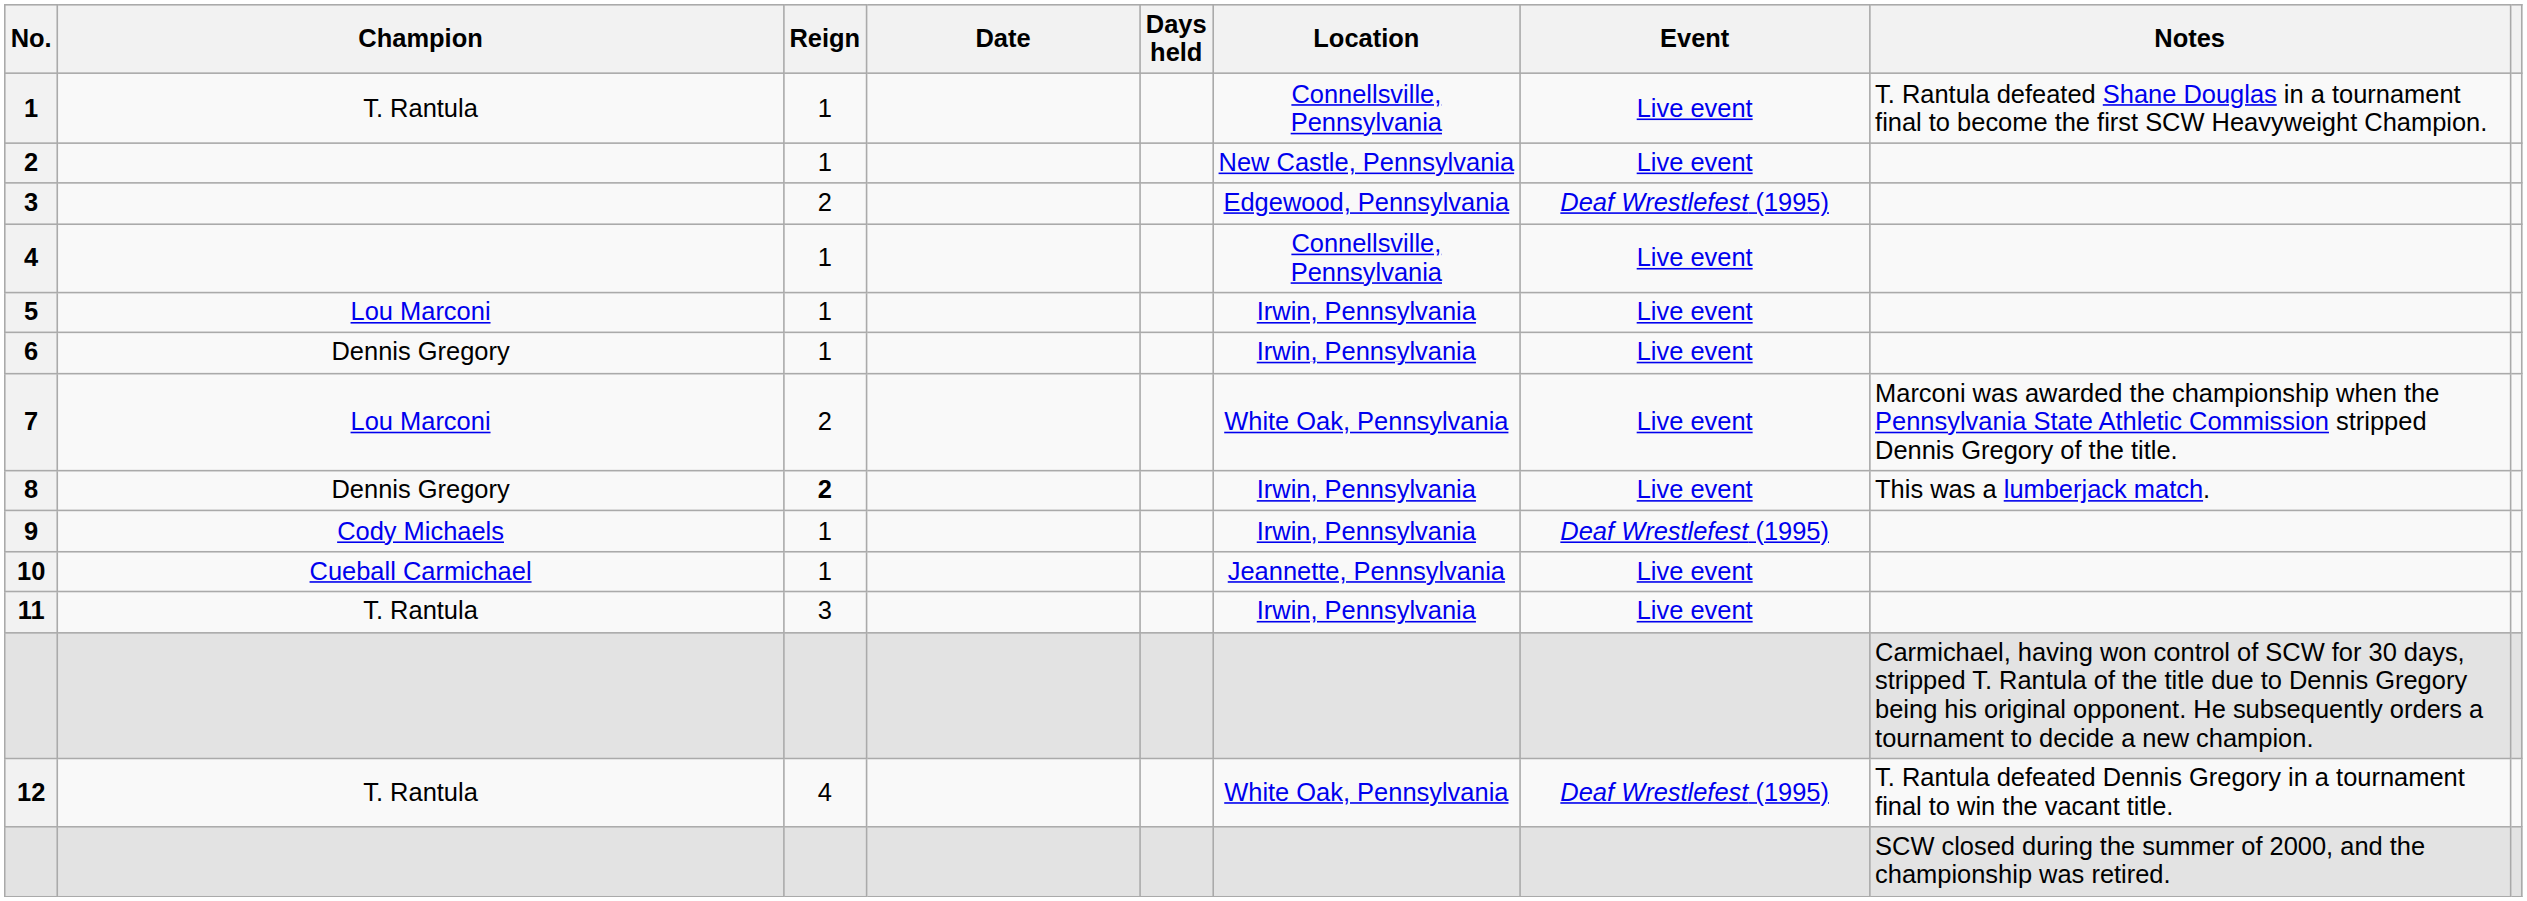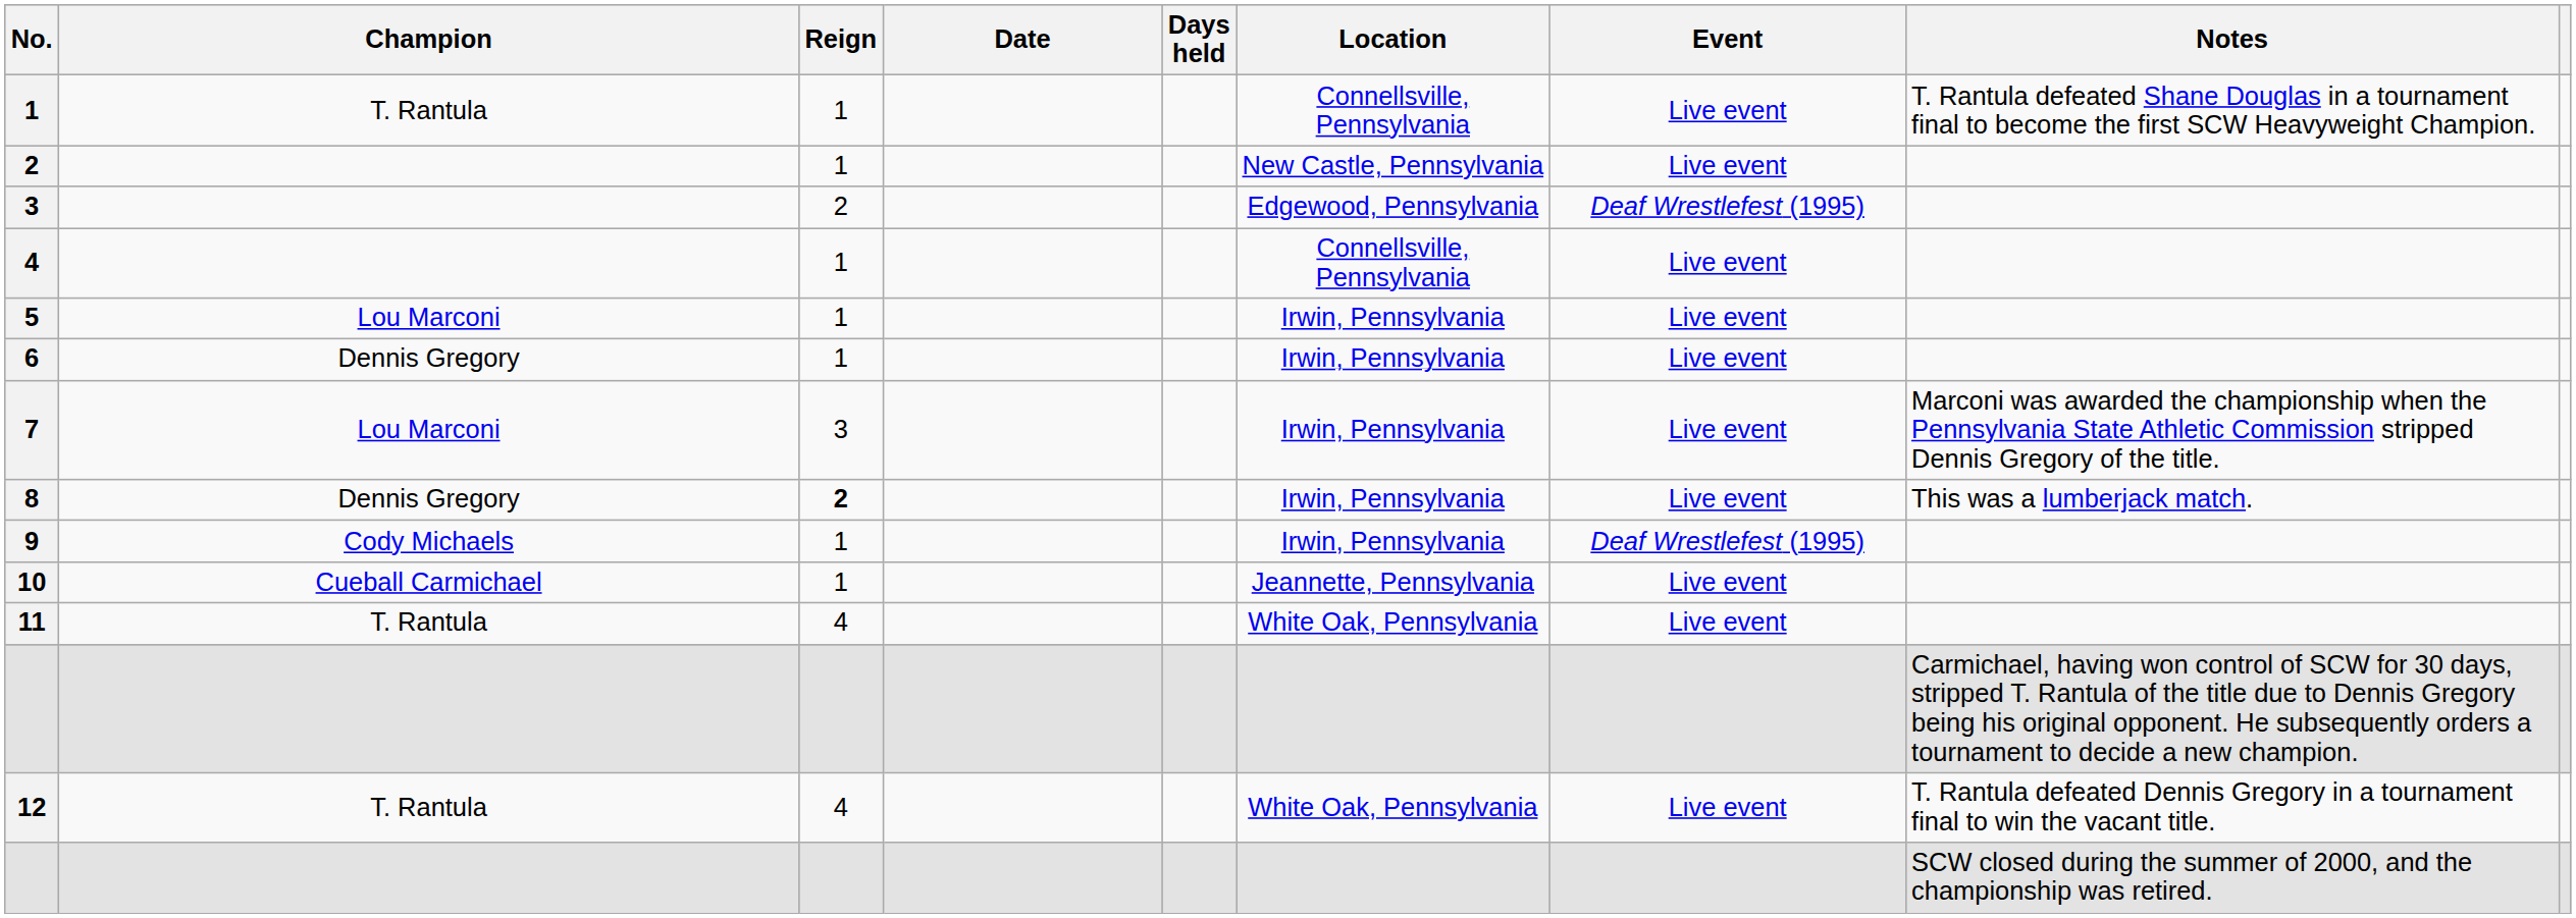 <table class="wikitable sortable" width=100% style="text-align: center">
 <tr>
 <th width=0 scope="col">No.</th>
 <th width=32% scope="col">Champion</th>
 <th width=0 scope="col">Reign</th>
 <th width=12% scope="col">Date</th>
 <th width=0 scope="col">Days held</th>
 <th width=13% scope="col">Location</th>
 <th width=15% scope="col">Event</th>
 <th width=60% class="unsortable" scope="col">Notes</th>
 <th width=0 class="unsortable" scope="col"></th>
 </tr>
 <tr>
 <th scope="row">1</th>
 <td>T. Rantula</td>
 <td>1</td>
 <td></td>
 <td></td>
 <td><a href='#'>Connellsville, Pennsylvania</a></td>
 <td><a href='#'>Live event</a></td>
 <td align="left">T. Rantula defeated <a href='#'>Shane Douglas</a> in a tournament final to become the first SCW Heavyweight Champion.</td>
 <td></td>
 </tr>
 <tr>
 <th scope="row">2</th>
 <td></td>
 <td>1</td>
 <td></td>
 <td></td>
 <td><a href='#'>New Castle, Pennsylvania</a></td>
 <td><a href='#'>Live event</a></td>
 <td align=left> </td>
 <td></td>
 </tr>
 <tr>
 <th scope="row">3</th>
 <td></td>
 <td>2</td>
 <td></td>
 <td></td>
 <td><a href='#'>Edgewood, Pennsylvania</a></td>
 <td><a href='#'><em>Deaf Wrestlefest</em> (1995)</a></td>
 <td align=left> </td>
 <td></td>
 </tr>
 <tr>
 <th scope="row">4</th>
 <td></td>
 <td>1</td>
 <td></td>
 <td></td>
 <td><a href='#'>Connellsville, Pennsylvania</a></td>
 <td><a href='#'>Live event</a></td>
 <td align=left> </td>
 <td></td>
 </tr>
 <tr>
 <th scope="row">5</th>
 <td><a href='#'>Lou Marconi</a></td>
 <td>1</td>
 <td></td>
 <td></td>
 <td><a href='#'>Irwin, Pennsylvania</a></td>
 <td><a href='#'>Live event</a></td>
 <td align=left> </td>
 <td></td>
 </tr>
 <tr>
 <th scope="row">6</th>
 <td>Dennis Gregory</td>
 <td>1</td>
 <td></td>
 <td></td>
 <td><a href='#'>Irwin, Pennsylvania</a></td>
 <td><a href='#'>Live event</a></td>
 <td align=left> </td>
 <td></td>
 </tr>
 <tr>
 <th scope="row">7</th>
 <td><a href='#'>Lou Marconi</a></td>
-<td>2</td>
+<td>3</td>
 <td></td>
 <td></td>
-<td><a href='#'>White Oak, Pennsylvania</a></td>
+<td><a href='#'>Irwin, Pennsylvania</a></td>
 <td><a href='#'>Live event</a></td>
 <td align=left>Marconi was awarded the championship when the <a href='#'>Pennsylvania State Athletic Commission</a> stripped Dennis Gregory of the title.</td>
 <td></td>
 </tr>
 <tr>
 <th scope="row">8</th>
 <td>Dennis Gregory</td>
 <td><strong>2</strong></td>
 <td></td>
 <td></td>
 <td><a href='#'>Irwin, Pennsylvania</a></td>
 <td><a href='#'>Live event</a></td>
 <td align=left>This was a <a href='#'>lumberjack match</a>.</td>
 <td></td>
 </tr>
 <tr>
 <th scope="row">9</th>
 <td><a href='#'>Cody Michaels</a></td>
 <td>1</td>
 <td></td>
 <td></td>
 <td><a href='#'>Irwin, Pennsylvania</a></td>
 <td><a href='#'><em>Deaf Wrestlefest</em> (1995)</a></td>
 <td align=left> </td>
 <td></td>
 </tr>
 <tr>
 <th scope="row">10</th>
 <td><a href='#'>Cueball Carmichael</a></td>
 <td>1</td>
 <td></td>
 <td></td>
 <td><a href='#'>Jeannette, Pennsylvania</a></td>
 <td><a href='#'>Live event</a></td>
 <td align=left> </td>
 <td></td>
 </tr>
 <tr>
 <th scope="row">11</th>
 <td>T. Rantula</td>
-<td>3</td>
+<td>4</td>
 <td></td>
 <td></td>
-<td><a href='#'>Irwin, Pennsylvania</a></td>
+<td><a href='#'>White Oak, Pennsylvania</a></td>
 <td><a href='#'>Live event</a></td>
 <td align=left> </td>
 <td></td>
 </tr>
 <tr style="background-color:#e3e3e3">
 <td></td>
 <td></td>
 <td></td>
 <td></td>
 <td></td>
 <td></td>
 <td></td>
 <td align=left>Carmichael, having won control of SCW for 30 days, stripped T. Rantula of the title due to Dennis Gregory being his original opponent. He subsequently orders a tournament to decide a new champion.</td>
 <td></td>
 </tr>
 <tr>
 <th scope="row">12</th>
 <td>T. Rantula</td>
 <td>4</td>
 <td></td>
 <td></td>
 <td><a href='#'>White Oak, Pennsylvania</a></td>
-<td><a href='#'><em>Deaf Wrestlefest</em> (1995)</a></td>
+<td><a href='#'>Live event</a></td>
 <td align=left>T. Rantula defeated Dennis Gregory in a tournament final to win the vacant title.</td>
 <td></td>
 </tr>
 <tr style="background-color:#e3e3e3">
 <td></td>
 <td></td>
 <td></td>
 <td></td>
 <td></td>
 <td></td>
 <td></td>
 <td align=left>SCW closed during the summer of 2000, and the championship was retired.</td>
 <td></td>
 </tr>
 </table>
